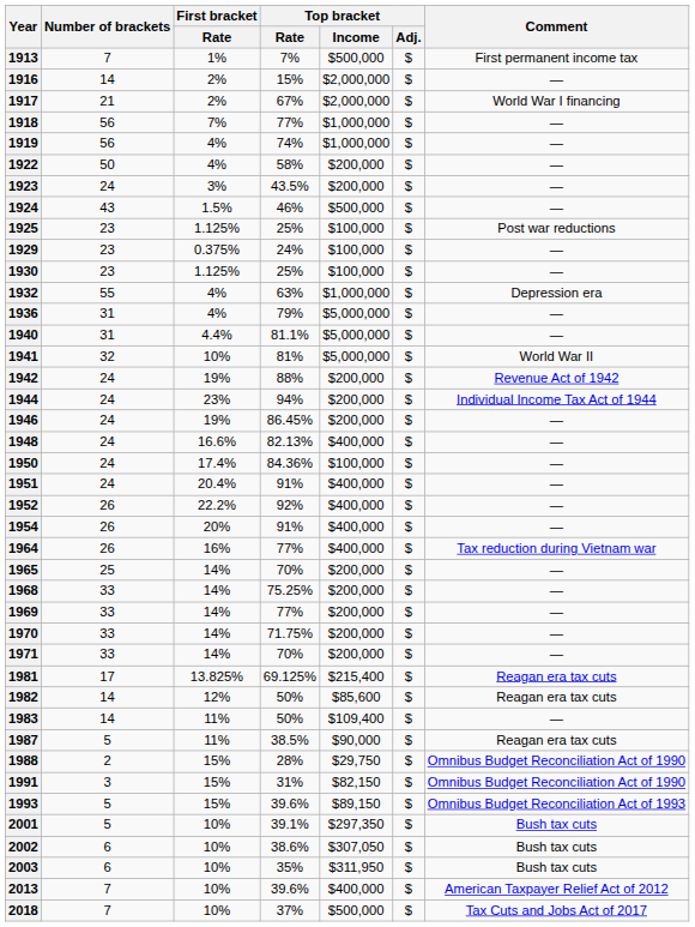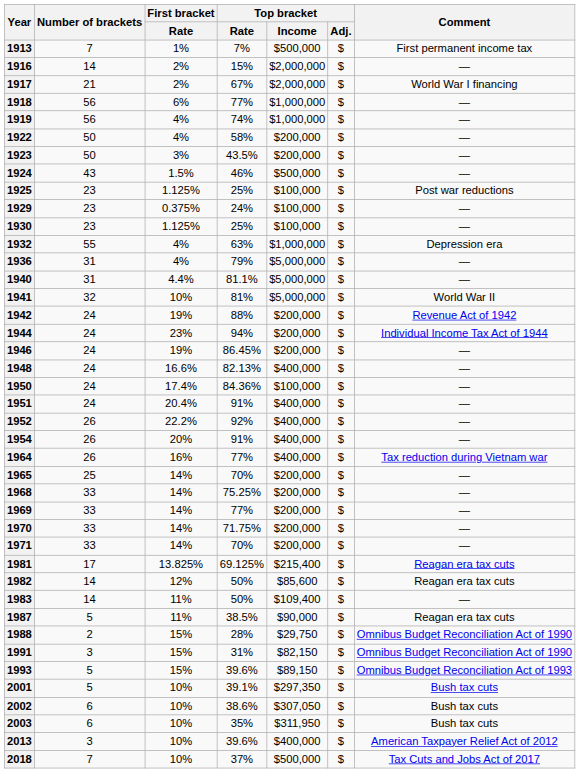 <table class="wikitable collapsible sortable static-row-numbers mw-datatable sticky-header-multi sort-under" style="text-align:center;">
 <tr>
 <th rowspan=2>Year</th>
 <th rowspan=2>Number of brackets</th>
 <th>First bracket</th>
 <th colspan=3>Top bracket</th>
 <th rowspan=2>Comment</th>
 </tr>
 <tr>
 <th>Rate</th>
 <th>Rate</th>
 <th>Income</th>
 <th nowrap>Adj. </th>
 </tr>
 <tr>
 <th>1913</th>
 <td>7</td>
 <td>1%</td>
 <td>7%</td>
 <td>$500,000</td>
 <td>$</td>
 <td>First permanent income tax</td>
 </tr>
 <tr>
 <th>1916</th>
 <td>14</td>
 <td>2%</td>
 <td>15%</td>
 <td>$2,000,000</td>
 <td>$</td>
 <td>—</td>
 </tr>
 <tr>
 <th>1917</th>
 <td>21</td>
 <td>2%</td>
 <td>67%</td>
 <td>$2,000,000</td>
 <td>$</td>
 <td>World War I financing</td>
 </tr>
 <tr>
 <th>1918</th>
 <td>56</td>
-<td>7%</td>
+<td>6%</td>
 <td>77%</td>
 <td>$1,000,000</td>
 <td>$</td>
 <td>—</td>
 </tr>
 <tr>
 <th>1919</th>
 <td>56</td>
 <td>4%</td>
 <td>74%</td>
 <td>$1,000,000</td>
 <td>$</td>
 <td>—</td>
 </tr>
 <tr>
 <th>1922</th>
 <td>50</td>
 <td>4%</td>
 <td>58%</td>
 <td>$200,000</td>
 <td>$</td>
 <td>—</td>
 </tr>
 <tr>
 <th>1923</th>
-<td>24</td>
+<td>50</td>
 <td>3%</td>
 <td>43.5%</td>
 <td>$200,000</td>
 <td>$</td>
 <td>—</td>
 </tr>
 <tr>
 <th>1924</th>
 <td>43</td>
 <td>1.5%</td>
 <td>46%</td>
 <td>$500,000</td>
 <td>$</td>
 <td>—</td>
 </tr>
 <tr>
 <th>1925</th>
 <td>23</td>
 <td>1.125%</td>
 <td>25%</td>
 <td>$100,000</td>
 <td>$</td>
 <td>Post war reductions</td>
 </tr>
 <tr>
 <th>1929</th>
 <td>23</td>
 <td>0.375%</td>
 <td>24%</td>
 <td>$100,000</td>
 <td>$</td>
 <td>—</td>
 </tr>
 <tr>
 <th>1930</th>
 <td>23</td>
 <td>1.125%</td>
 <td>25%</td>
 <td>$100,000</td>
 <td>$</td>
 <td>—</td>
 </tr>
 <tr>
 <th>1932</th>
 <td>55</td>
 <td>4%</td>
 <td>63%</td>
 <td>$1,000,000</td>
 <td>$</td>
 <td>Depression era</td>
 </tr>
 <tr>
 <th>1936</th>
 <td>31</td>
 <td>4%</td>
 <td>79%</td>
 <td>$5,000,000</td>
 <td>$</td>
 <td>—</td>
 </tr>
 <tr>
 <th>1940</th>
 <td>31</td>
 <td>4.4%</td>
 <td>81.1%</td>
 <td>$5,000,000</td>
 <td>$</td>
 <td>—</td>
 </tr>
 <tr>
 <th>1941</th>
 <td>32</td>
 <td>10%</td>
 <td>81%</td>
 <td>$5,000,000</td>
 <td>$</td>
 <td>World War II</td>
 </tr>
 <tr>
 <th>1942</th>
 <td>24</td>
 <td>19%</td>
 <td>88%</td>
 <td>$200,000</td>
 <td>$</td>
 <td><a href='#'>Revenue Act of 1942</a></td>
 </tr>
 <tr>
 <th>1944</th>
 <td>24</td>
 <td>23%</td>
 <td>94%</td>
 <td>$200,000</td>
 <td>$</td>
 <td nowrap><a href='#'>Individual Income Tax Act of 1944</a></td>
 </tr>
 <tr>
 <th>1946</th>
 <td>24</td>
 <td>19%</td>
 <td>86.45%</td>
 <td>$200,000</td>
 <td>$</td>
 <td>—</td>
 </tr>
 <tr>
 <th>1948</th>
 <td>24</td>
 <td>16.6%</td>
 <td>82.13%</td>
 <td>$400,000</td>
 <td>$</td>
 <td>—</td>
 </tr>
 <tr>
 <th>1950</th>
 <td>24</td>
 <td>17.4%</td>
 <td>84.36%</td>
 <td>$100,000</td>
 <td>$</td>
 <td>—</td>
 </tr>
 <tr>
 <th>1951</th>
 <td>24</td>
 <td>20.4%</td>
 <td>91%</td>
 <td>$400,000</td>
 <td>$</td>
 <td>—</td>
 </tr>
 <tr>
 <th>1952</th>
 <td>26</td>
 <td>22.2%</td>
 <td>92%</td>
 <td>$400,000</td>
 <td>$</td>
 <td>—</td>
 </tr>
 <tr>
 <th>1954</th>
 <td>26</td>
 <td>20%</td>
 <td>91%</td>
 <td>$400,000</td>
 <td>$</td>
 <td>—</td>
 </tr>
 <tr>
 <th>1964</th>
 <td>26</td>
 <td>16%</td>
 <td>77%</td>
 <td>$400,000</td>
 <td>$</td>
 <td><a href='#'>Tax reduction during Vietnam war</a></td>
 </tr>
 <tr>
 <th>1965</th>
 <td>25</td>
 <td>14%</td>
 <td>70%</td>
 <td>$200,000</td>
 <td>$</td>
 <td>—</td>
 </tr>
 <tr>
 <th>1968</th>
 <td>33</td>
 <td>14%</td>
 <td>75.25%</td>
 <td>$200,000</td>
 <td>$</td>
 <td>—</td>
 </tr>
 <tr>
 <th>1969</th>
 <td>33</td>
 <td>14%</td>
 <td>77%</td>
 <td>$200,000</td>
 <td>$</td>
 <td>—</td>
 </tr>
 <tr>
 <th>1970</th>
 <td>33</td>
 <td>14%</td>
 <td>71.75%</td>
 <td>$200,000</td>
 <td>$</td>
 <td>—</td>
 </tr>
 <tr>
 <th>1971</th>
 <td>33</td>
 <td>14%</td>
 <td>70%</td>
 <td>$200,000</td>
 <td>$</td>
 <td>—</td>
 </tr>
 <tr>
 <th>1981</th>
 <td>17</td>
 <td>13.825%</td>
 <td>69.125%</td>
 <td>$215,400</td>
 <td>$</td>
 <td><a href='#'>Reagan era tax cuts</a></td>
 </tr>
 <tr>
 <th>1982</th>
 <td>14</td>
 <td>12%</td>
 <td>50%</td>
 <td>$85,600</td>
 <td>$</td>
 <td>Reagan era tax cuts</td>
 </tr>
 <tr>
 <th>1983</th>
 <td>14</td>
 <td>11%</td>
 <td>50%</td>
 <td>$109,400</td>
 <td>$</td>
 <td>—</td>
 </tr>
 <tr>
 <th>1987</th>
 <td>5</td>
 <td>11%</td>
 <td>38.5%</td>
 <td>$90,000</td>
 <td>$</td>
 <td>Reagan era tax cuts</td>
 </tr>
 <tr>
 <th>1988</th>
 <td>2</td>
 <td>15%</td>
 <td>28%</td>
 <td>$29,750</td>
 <td>$</td>
 <td><a href='#'>Omnibus Budget Reconciliation Act of 1990</a></td>
 </tr>
 <tr>
 <th>1991</th>
 <td>3</td>
 <td>15%</td>
 <td>31%</td>
 <td>$82,150</td>
 <td>$</td>
 <td><a href='#'>Omnibus Budget Reconciliation Act of 1990</a></td>
 </tr>
 <tr>
 <th>1993</th>
 <td>5</td>
 <td>15%</td>
 <td>39.6%</td>
 <td>$89,150</td>
 <td>$</td>
 <td><a href='#'>Omnibus Budget Reconciliation Act of 1993</a></td>
 </tr>
 <tr>
 <th>2001</th>
 <td>5</td>
 <td>10%</td>
 <td>39.1%</td>
 <td>$297,350</td>
 <td>$</td>
 <td><a href='#'>Bush tax cuts</a></td>
 </tr>
 <tr>
 <th>2002</th>
 <td>6</td>
 <td>10%</td>
 <td>38.6%</td>
 <td>$307,050</td>
 <td>$</td>
 <td>Bush tax cuts</td>
 </tr>
 <tr>
 <th>2003</th>
 <td>6</td>
 <td>10%</td>
 <td>35%</td>
 <td>$311,950</td>
 <td>$</td>
 <td>Bush tax cuts</td>
 </tr>
 <tr>
 <th>2013</th>
-<td>7</td>
+<td>3</td>
 <td>10%</td>
 <td>39.6%</td>
 <td>$400,000</td>
 <td>$</td>
 <td><a href='#'>American Taxpayer Relief Act of 2012</a></td>
 </tr>
 <tr>
 <th>2018</th>
 <td>7</td>
 <td>10%</td>
 <td>37%</td>
 <td>$500,000</td>
 <td>$</td>
 <td><a href='#'>Tax Cuts and Jobs Act of 2017</a></td>
 </tr>
 </table>
